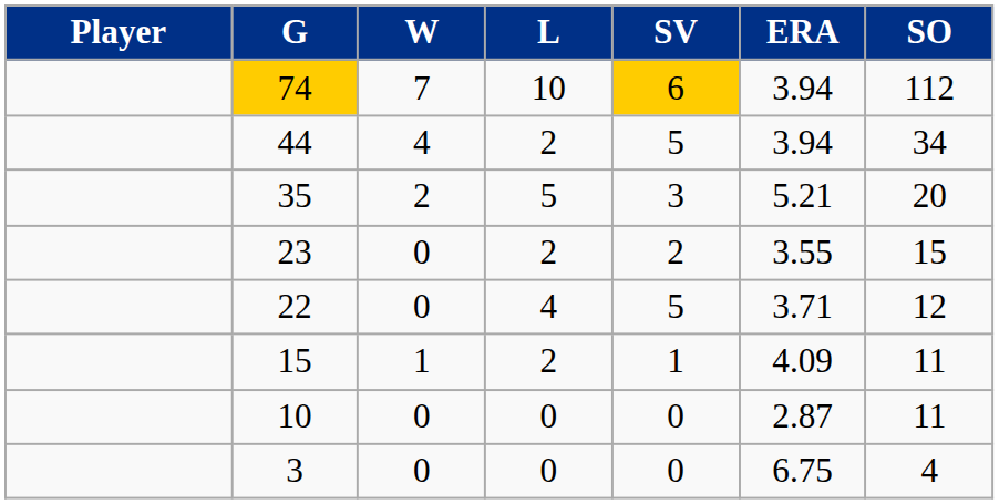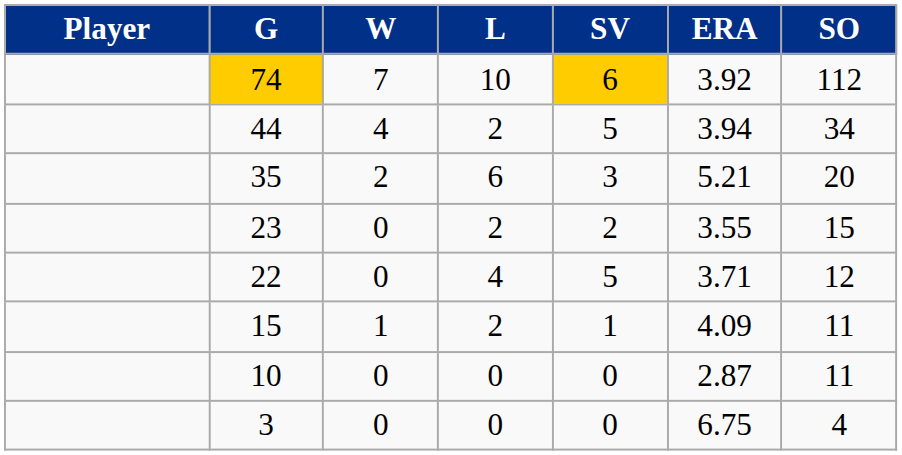 <table class="wikitable sortable">
 <tr>
 <th style="background:#003087;color:#FFFFFF;" width="16%">Player</th>
 <th style="background:#003087;color:#FFFFFF;" width="9%">G</th>
 <th style="background:#003087;color:#FFFFFF;" width="9%">W</th>
 <th style="background:#003087;color:#FFFFFF;" width="9%">L</th>
 <th style="background:#003087;color:#FFFFFF;" width="9%">SV</th>
 <th style="background:#003087;color:#FFFFFF;" width="9%">ERA</th>
 <th style="background:#003087;color:#FFFFFF;" width="9%">SO</th>
 </tr>
 <tr align="center">
 <td></td>
 <td bgcolor="#FFCC00">74</td>
 <td>7</td>
 <td>10</td>
 <td bgcolor="#FFCC00">6</td>
-<td>3.94</td>
+<td>3.92</td>
 <td>112</td>
 </tr>
 <tr align="center">
 <td></td>
 <td>44</td>
 <td>4</td>
 <td>2</td>
 <td>5</td>
 <td>3.94</td>
 <td>34</td>
 </tr>
 <tr align="center">
 <td></td>
 <td>35</td>
 <td>2</td>
-<td>5</td>
+<td>6</td>
 <td>3</td>
 <td>5.21</td>
 <td>20</td>
 </tr>
 <tr align="center">
 <td></td>
 <td>23</td>
 <td>0</td>
 <td>2</td>
 <td>2</td>
 <td>3.55</td>
 <td>15</td>
 </tr>
 <tr align="center">
 <td></td>
 <td>22</td>
 <td>0</td>
 <td>4</td>
 <td>5</td>
 <td>3.71</td>
 <td>12</td>
 </tr>
 <tr align="center">
 <td></td>
 <td>15</td>
 <td>1</td>
 <td>2</td>
 <td>1</td>
 <td>4.09</td>
 <td>11</td>
 </tr>
 <tr align="center">
 <td></td>
 <td>10</td>
 <td>0</td>
 <td>0</td>
 <td>0</td>
 <td>2.87</td>
 <td>11</td>
 </tr>
 <tr align="center">
 <td></td>
 <td>3</td>
 <td>0</td>
 <td>0</td>
 <td>0</td>
 <td>6.75</td>
 <td>4</td>
 </tr>
 </table>
